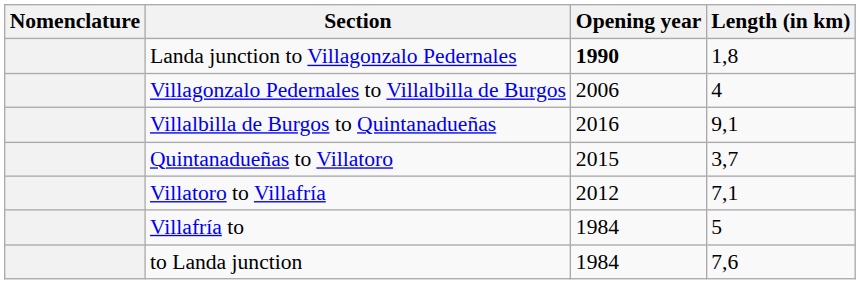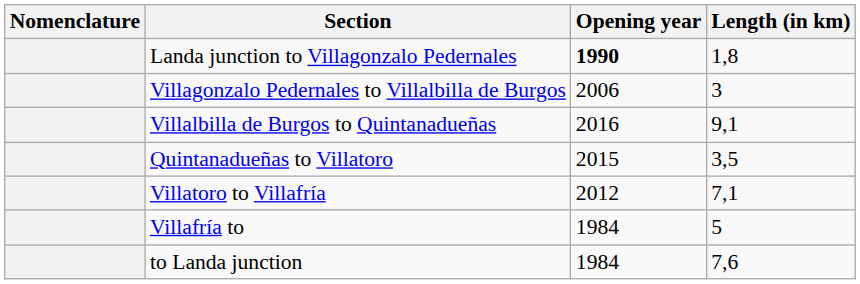 <table class="wikitable">
 <tr>
 <th>Nomenclature</th>
 <th>Section</th>
 <th>Opening year</th>
 <th>Length (in km)</th>
 </tr>
 <tr>
 <th></th>
 <td> Landa junction to  <a href='#'>Villagonzalo Pedernales</a></td>
 <td><strong>1990</strong></td>
 <td>1,8</td>
 </tr>
 <tr>
 <th></th>
 <td> <a href='#'>Villagonzalo Pedernales</a> to  <a href='#'>Villalbilla de Burgos</a></td>
 <td>2006</td>
-<td>4</td>
+<td>3</td>
 </tr>
 <tr>
 <th></th>
 <td> <a href='#'>Villalbilla de Burgos</a> to  <a href='#'>Quintanadueñas</a></td>
 <td>2016</td>
 <td>9,1</td>
 </tr>
 <tr>
 <th></th>
 <td> <a href='#'>Quintanadueñas</a> to  <a href='#'>Villatoro</a></td>
 <td>2015</td>
-<td>3,7</td>
+<td>3,5</td>
 </tr>
 <tr>
 <th></th>
 <td> <a href='#'>Villatoro</a> to  <a href='#'>Villafría</a></td>
 <td>2012</td>
 <td>7,1</td>
 </tr>
 <tr>
 <th></th>
 <td> <a href='#'>Villafría</a> to </td>
 <td>1984</td>
 <td>5</td>
 </tr>
 <tr>
 <th></th>
 <td> to  Landa junction</td>
 <td>1984</td>
 <td>7,6</td>
 </tr>
 </table>
